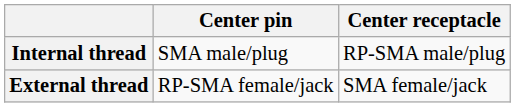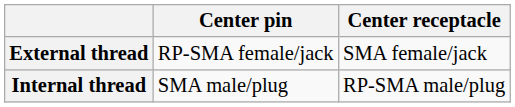 <table class="wikitable">
 <tr>
 <th></th>
 <th>Center pin</th>
 <th>Center receptacle</th>
 </tr>
 <tr>
+<th>External thread</th>
+<td>RP-SMA female/jack</td>
+<td>SMA female/jack</td>
+</tr>
+<tr>
 <th>Internal thread</th>
 <td>SMA male/plug</td>
 <td>RP-SMA male/plug</td>
 </tr>
-<tr>
-<th>External thread</th>
-<td>RP-SMA female/jack</td>
-<td>SMA female/jack</td>
-</tr>
 </table>
